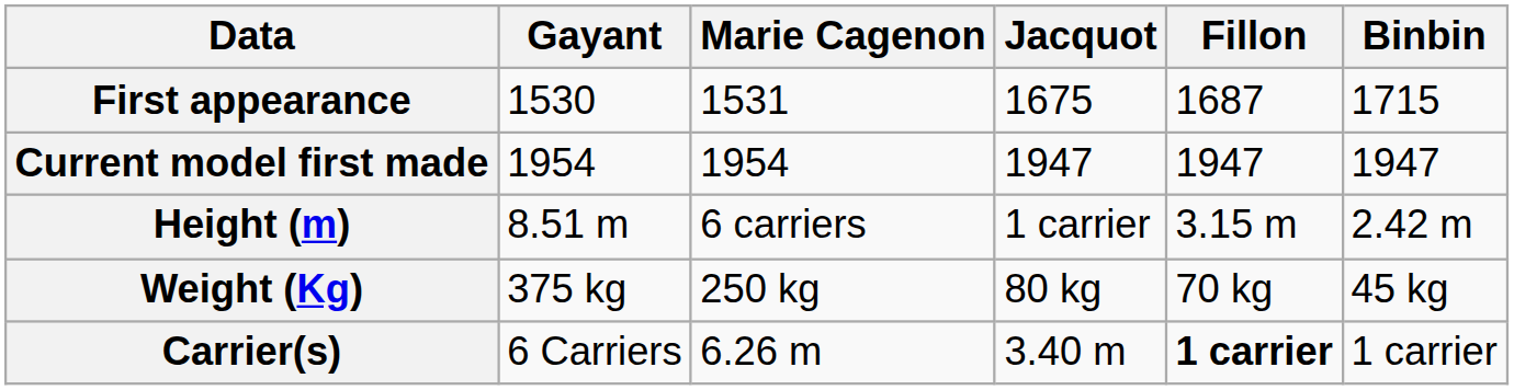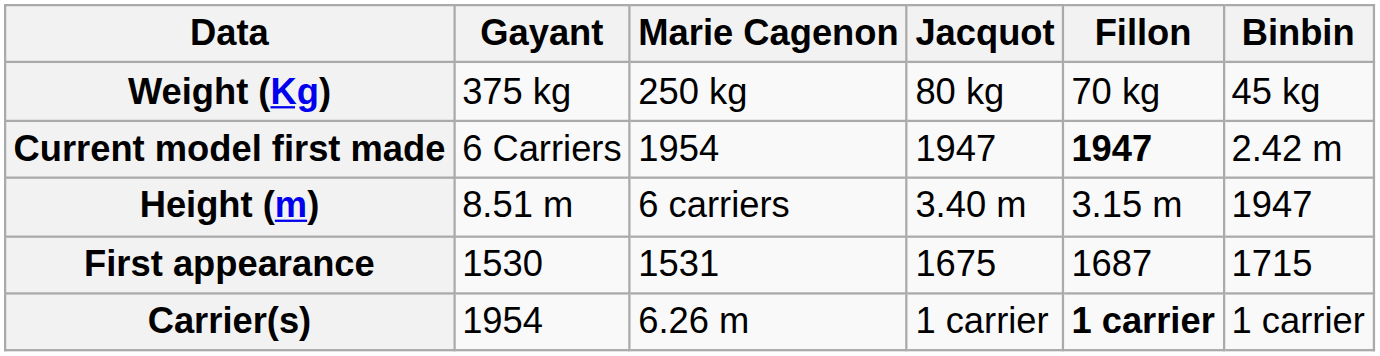 <table class="wikitable alternance centre">
 <tr>
 <th scope=col>Data</th>
 <th scope=col>Gayant</th>
 <th scope=col>Marie Cagenon</th>
 <th scope=col>Jacquot</th>
 <th scope=col>Fillon</th>
 <th scope=col>Binbin</th>
 </tr>
 <tr>
+<th scope=row>Weight (<a href='#'>Kg</a>)</th>
+<td>375 kg</td>
+<td>250 kg</td>
+<td>80 kg</td>
+<td>70 kg</td>
+<td>45 kg</td>
+</tr>
+<tr>
+<th scope=row>Current model first made</th>
+<td>6 Carriers</td>
+<td>1954</td>
+<td>1947</td>
+<td><strong>1947</strong></td>
+<td>2.42 m</td>
+</tr>
+<tr>
+<th scope=row>Height (<a href='#'>m</a>)</th>
+<td>8.51 m</td>
+<td>6 carriers</td>
+<td>3.40 m</td>
+<td>3.15 m</td>
+<td>1947</td>
+</tr>
+<tr>
 <th scope=row>First appearance</th>
 <td>1530</td>
 <td>1531</td>
 <td>1675</td>
 <td>1687</td>
 <td>1715</td>
 </tr>
 <tr>
-<th scope=row>Current model first made</th>
+<th scope=row>Carrier(s)</th>
 <td>1954</td>
-<td>1954</td>
-<td>1947</td>
-<td>1947</td>
-<td>1947</td>
-</tr>
-<tr>
-<th scope=row>Height (<a href='#'>m</a>)</th>
-<td>8.51 m</td>
-<td>6 carriers</td>
+<td>6.26 m</td>
 <td>1 carrier</td>
-<td>3.15 m</td>
-<td>2.42 m</td>
-</tr>
-<tr>
-<th scope=row>Weight (<a href='#'>Kg</a>)</th>
-<td>375 kg</td>
-<td>250 kg</td>
-<td>80 kg</td>
-<td>70 kg</td>
-<td>45 kg</td>
-</tr>
-<tr>
-<th scope=row>Carrier(s)</th>
-<td>6 Carriers</td>
-<td>6.26 m</td>
-<td>3.40 m</td>
 <td><strong>1 carrier</strong></td>
 <td>1 carrier</td>
 </tr>
 </table>
